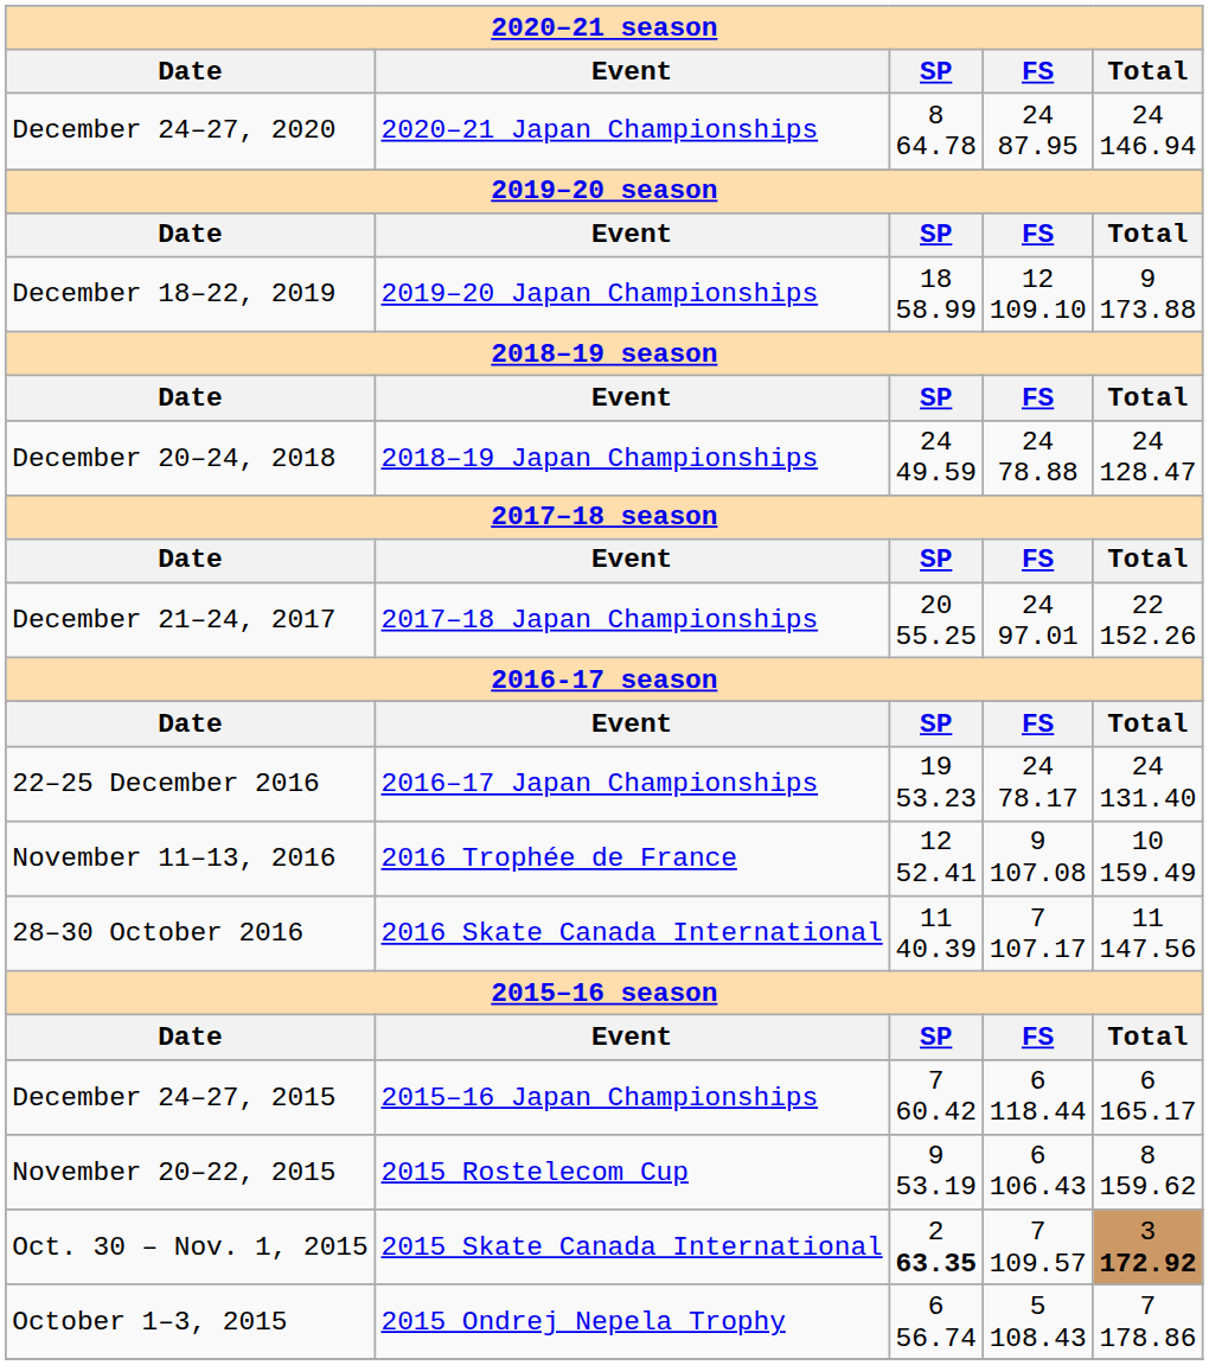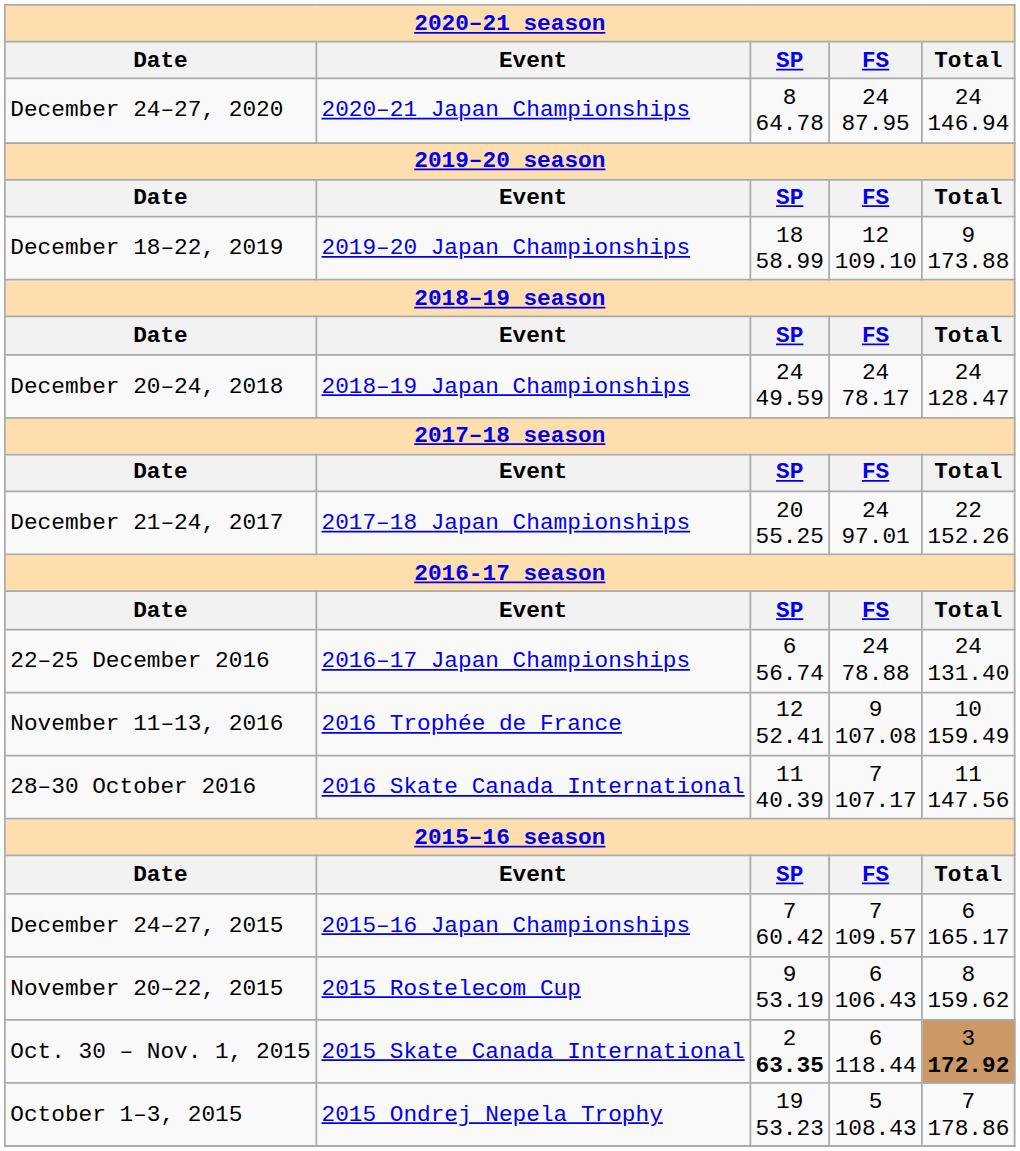 <table class="wikitable">
 <tr>
 <th style="background-color: #ffdead;" colspan=5><a href='#'>2020–21 season</a></th>
 </tr>
 <tr>
 <th>Date</th>
 <th>Event</th>
 <th><a href='#'>SP</a></th>
 <th><a href='#'>FS</a></th>
 <th>Total</th>
 </tr>
 <tr>
 <td>December 24–27, 2020</td>
 <td><a href='#'>2020–21 Japan Championships</a></td>
 <td align=center>8<br>64.78</td>
 <td align=center>24 <br> 87.95</td>
 <td align=center>24 <br> 146.94</td>
 </tr>
 <tr>
 <th style="background-color: #ffdead;" colspan=5><a href='#'>2019–20 season</a></th>
 </tr>
 <tr>
 <th>Date</th>
 <th>Event</th>
 <th><a href='#'>SP</a></th>
 <th><a href='#'>FS</a></th>
 <th>Total</th>
 </tr>
 <tr>
 <td>December 18–22, 2019</td>
 <td><a href='#'>2019–20 Japan Championships</a></td>
 <td align=center>18 <br> 58.99</td>
 <td align=center>12<br>109.10</td>
 <td align=center>9<br>173.88</td>
 </tr>
 <tr>
 <th style="background-color: #ffdead;" colspan=5><a href='#'>2018–19 season</a></th>
 </tr>
 <tr>
 <th>Date</th>
 <th>Event</th>
 <th><a href='#'>SP</a></th>
 <th><a href='#'>FS</a></th>
 <th>Total</th>
 </tr>
 <tr>
 <td>December 20–24, 2018</td>
 <td><a href='#'>2018–19 Japan Championships</a></td>
 <td align=center>24<br>49.59</td>
-<td align=center>24<br>78.88</td>
+<td align=center>24 <br> 78.17</td>
 <td align=center>24<br>128.47</td>
 </tr>
 <tr>
 <th style="background-color: #ffdead;" colspan=5><a href='#'>2017–18 season</a></th>
 </tr>
 <tr>
 <th>Date</th>
 <th>Event</th>
 <th><a href='#'>SP</a></th>
 <th><a href='#'>FS</a></th>
 <th>Total</th>
 </tr>
 <tr>
 <td>December 21–24, 2017</td>
 <td><a href='#'>2017–18 Japan Championships</a></td>
 <td align=center>20<br>55.25</td>
 <td align=center>24<br>97.01</td>
 <td align=center>22<br>152.26</td>
 </tr>
 <tr>
 <th colspan="6" style="background-color: #ffdead; " align="center"><a href='#'>2016-17 season</a></th>
 </tr>
 <tr>
 <th>Date</th>
 <th>Event</th>
 <th><a href='#'>SP</a></th>
 <th><a href='#'>FS</a></th>
 <th>Total</th>
 </tr>
 <tr>
 <td>22–25 December 2016</td>
 <td><a href='#'>2016–17 Japan Championships</a></td>
-<td align=center>19 <br> 53.23</td>
-<td align=center>24 <br> 78.17</td>
+<td align=center>6 <br> 56.74</td>
+<td align=center>24<br>78.88</td>
 <td align=center>24 <br> 131.40</td>
 </tr>
 <tr>
 <td>November 11–13, 2016</td>
 <td><a href='#'>2016 Trophée de France</a></td>
 <td align=center>12 <br> 52.41</td>
 <td align=center>9 <br> 107.08</td>
 <td align=center>10 <br> 159.49</td>
 </tr>
 <tr>
 <td>28–30 October 2016</td>
 <td><a href='#'>2016 Skate Canada International</a></td>
 <td align=center>11<br>40.39</td>
 <td align=center>7<br>107.17</td>
 <td align=center>11<br>147.56</td>
 </tr>
 <tr>
 <th colspan="6" style="background-color: #ffdead; " align="center"><a href='#'>2015–16 season</a></th>
 </tr>
 <tr>
 <th>Date</th>
 <th>Event</th>
 <th><a href='#'>SP</a></th>
 <th><a href='#'>FS</a></th>
 <th>Total</th>
 </tr>
 <tr>
 <td>December 24–27, 2015</td>
 <td><a href='#'>2015–16 Japan Championships</a></td>
 <td align=center>7 <br> 60.42</td>
-<td align=center>6 <br> 118.44</td>
+<td align=center>7 <br> 109.57</td>
 <td align=center>6 <br> 165.17</td>
 </tr>
 <tr>
 <td>November 20–22, 2015</td>
 <td><a href='#'>2015 Rostelecom Cup</a></td>
 <td align=center>9 <br> 53.19</td>
 <td align=center>6 <br> 106.43</td>
 <td align=center>8 <br> 159.62</td>
 </tr>
 <tr>
 <td>Oct. 30 – Nov. 1, 2015</td>
 <td><a href='#'>2015 Skate Canada International</a></td>
 <td align=center>2 <br> <strong>63.35</strong></td>
-<td align=center>7 <br> 109.57</td>
+<td align=center>6 <br> 118.44</td>
 <td align=center bgcolor=cc9966>3 <br> <strong>172.92</strong></td>
 </tr>
 <tr>
 <td>October 1–3, 2015</td>
 <td><a href='#'>2015 Ondrej Nepela Trophy</a></td>
-<td align=center>6 <br> 56.74</td>
+<td align=center>19 <br> 53.23</td>
 <td align=center>5 <br> 108.43</td>
 <td align=center>7 <br> 178.86</td>
 </tr>
 <tr>
 </tr>
 </table>
